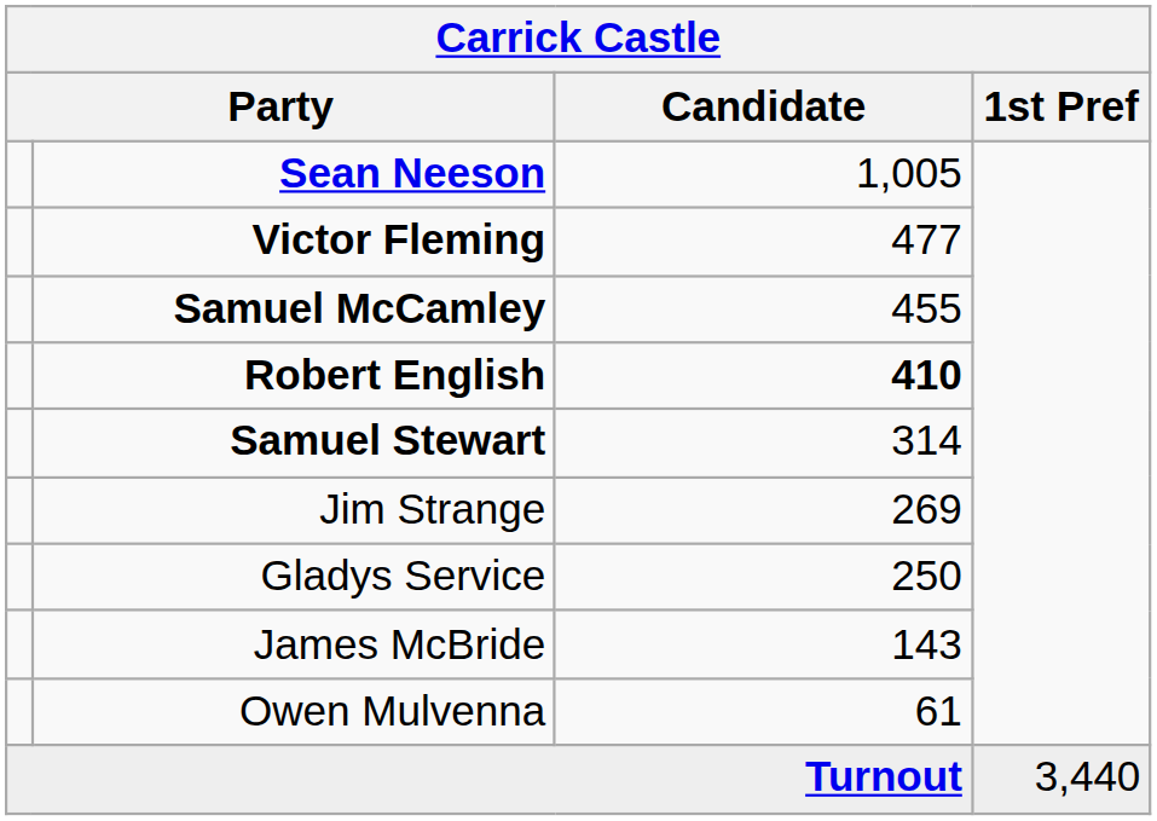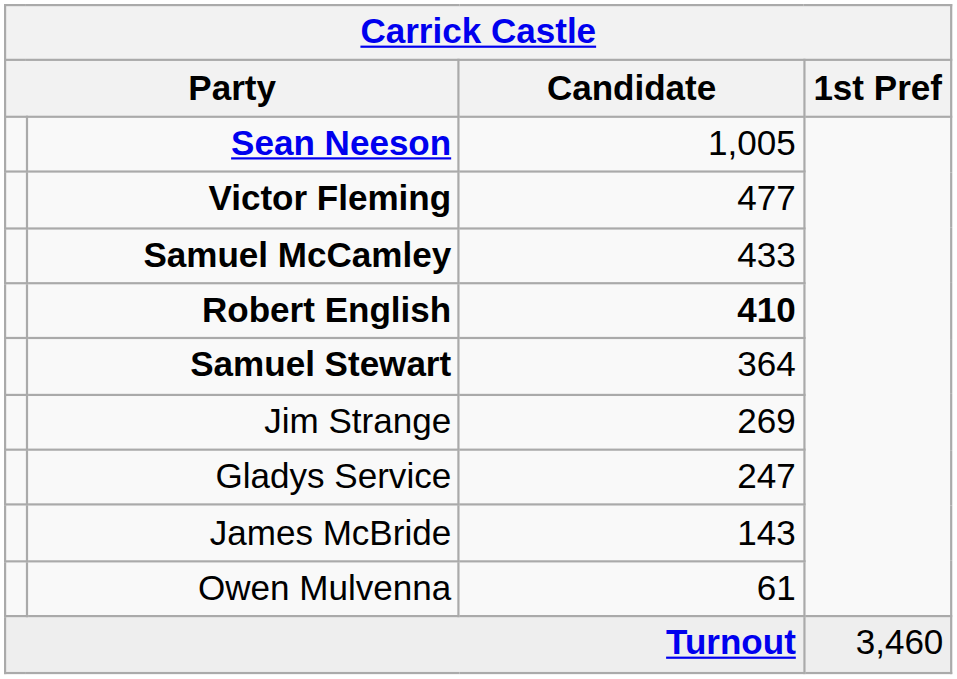 <table class="wikitable">
 <tr>
 <th colspan="4" align="center"><a href='#'>Carrick Castle</a></th>
 </tr>
 <tr>
 <th colspan="2" align="center" width=200>Party</th>
 <th width=150>Candidate</th>
 <th width=60>1st Pref</th>
 </tr>
 <tr>
 <td></td>
 <td align="right"><strong><a href='#'>Sean Neeson</a></strong></td>
 <td align="right">1,005</td>
 </tr>
 <tr>
 <td></td>
 <td align="right"><strong>Victor Fleming</strong></td>
 <td align="right">477</td>
 </tr>
 <tr>
 <td></td>
 <td align="right"><strong>Samuel McCamley</strong></td>
-<td align="right">455</td>
+<td align="right">433</td>
 </tr>
 <tr>
 <td></td>
 <td align="right"><strong>Robert English</strong></td>
 <td align="right"><strong>410</strong></td>
 </tr>
 <tr>
 <td></td>
 <td align="right"><strong>Samuel Stewart</strong></td>
-<td align="right">314</td>
+<td align="right">364</td>
 </tr>
 <tr>
 <td></td>
 <td align="right">Jim Strange</td>
 <td align="right">269</td>
 </tr>
 <tr>
 <td></td>
 <td align="right">Gladys Service</td>
-<td align="right">250</td>
+<td align="right">247</td>
 </tr>
 <tr>
 <td></td>
 <td align="right">James McBride</td>
 <td align="right">143</td>
 </tr>
 <tr>
 <td></td>
 <td align="right">Owen Mulvenna</td>
 <td align="right">61</td>
 </tr>
 <tr bgcolor="EEEEEE">
 <td colspan=3 align="right"><strong><a href='#'>Turnout</a></strong></td>
-<td align="right">3,440</td>
+<td align="right">3,460</td>
 </tr>
 </table>
